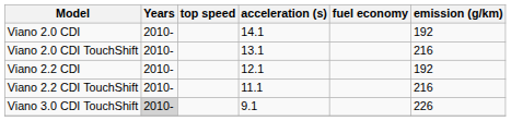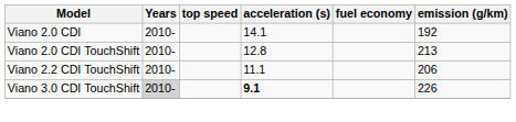 <table class="wikitable sortable">
 <tr>
 <th>Model</th>
 <th>Years</th>
 <th>top speed</th>
 <th>acceleration (s)</th>
 <th>fuel economy</th>
 <th>emission (g/km)</th>
 </tr>
 <tr>
 <td>Viano 2.0 CDI</td>
 <td>2010-</td>
 <td></td>
 <td>14.1</td>
 <td></td>
 <td>192</td>
 </tr>
 <tr>
 <td>Viano 2.0 CDI TouchShift</td>
 <td>2010-</td>
 <td></td>
-<td>13.1</td>
+<td>12.8</td>
 <td></td>
-<td>216</td>
-</tr>
-<tr>
-<td>Viano 2.2 CDI</td>
-<td>2010-</td>
-<td></td>
-<td>12.1</td>
-<td></td>
-<td>192</td>
+<td>213</td>
 </tr>
 <tr>
 <td>Viano 2.2 CDI TouchShift</td>
 <td>2010-</td>
 <td></td>
 <td>11.1</td>
 <td></td>
-<td>216</td>
+<td>206</td>
 </tr>
 <tr>
 <td>Viano 3.0 CDI TouchShift</td>
 <td style="background: lightgrey;">2010-</td>
 <td></td>
-<td>9.1</td>
+<td><strong>9.1</strong></td>
 <td></td>
 <td>226</td>
 </tr>
 <tr>
 </tr>
 </table>
